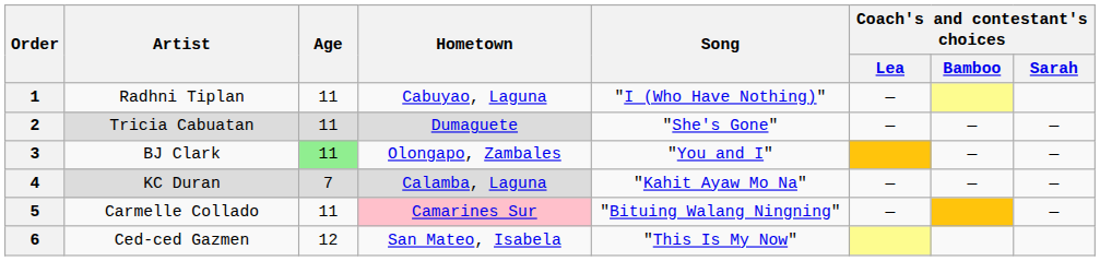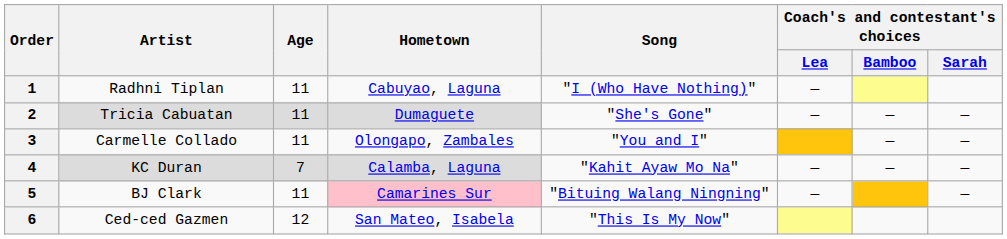 <table class="wikitable" style="text-align:center; line-height:17px; width:100%;">
 <tr>
 <th rowspan="2" scope="col" width="05%">Order</th>
 <th rowspan="2" scope="col" width="20%">Artist</th>
 <th rowspan="2" scope="col" width="05%">Age</th>
 <th rowspan="2" scope="col" width="20%">Hometown</th>
 <th rowspan="2" scope="col" width="22%">Song</th>
 <th colspan="3" scope="col" width="28%">Coach's and contestant's choices</th>
 </tr>
 <tr>
 <th width="07%"><a href='#'>Lea</a></th>
 <th width="07%"><a href='#'>Bamboo</a></th>
 <th width="07%"><a href='#'>Sarah</a></th>
 </tr>
 <tr>
 <th>1</th>
 <td>Radhni Tiplan</td>
 <td>11</td>
 <td><a href='#'>Cabuyao</a>, <a href='#'>Laguna</a></td>
 <td>"<a href='#'>I (Who Have Nothing)</a>"</td>
 <td>—</td>
 <td style="background:#fdfc8f;"><strong></strong></td>
 <td><strong></strong></td>
 </tr>
 <tr>
 <th>2</th>
 <td style="background:#DCDCDC;">Tricia Cabuatan</td>
 <td style="background:#DCDCDC;">11</td>
 <td style="background:#DCDCDC;"><a href='#'>Dumaguete</a></td>
 <td>"<a href='#'>She's Gone</a>"</td>
 <td>—</td>
 <td>—</td>
 <td>—</td>
 </tr>
 <tr>
 <th>3</th>
-<td>BJ Clark</td>
-<td style="background: lightgreen;">11</td>
+<td>Carmelle Collado</td>
+<td>11</td>
 <td><a href='#'>Olongapo</a>, <a href='#'>Zambales</a></td>
 <td>"<a href='#'>You and I</a>"</td>
 <td style="background:#FFC40C;"><strong></strong></td>
 <td>—</td>
 <td>—</td>
 </tr>
 <tr>
 <th>4</th>
 <td style="background:#DCDCDC;">KC Duran</td>
 <td style="background:#DCDCDC;">7</td>
 <td style="background:#DCDCDC;"><a href='#'>Calamba</a>, <a href='#'>Laguna</a></td>
 <td>"<a href='#'>Kahit Ayaw Mo Na</a>"</td>
 <td>—</td>
 <td>—</td>
 <td>—</td>
 </tr>
 <tr>
 <th>5</th>
-<td>Carmelle Collado</td>
+<td>BJ Clark</td>
 <td>11</td>
 <td style="background: pink;"><a href='#'>Camarines Sur</a></td>
 <td>"<a href='#'>Bituing Walang Ningning</a>"</td>
 <td>—</td>
 <td style="background:#FFC40C;"><strong></strong></td>
 <td>—</td>
 </tr>
 <tr>
 <th>6</th>
 <td>Ced-ced Gazmen</td>
 <td>12</td>
 <td><a href='#'>San Mateo</a>, <a href='#'>Isabela</a></td>
 <td>"<a href='#'>This Is My Now</a>"</td>
 <td style="background:#fdfc8f;"><strong></strong></td>
 <td><strong></strong></td>
 <td><strong></strong></td>
 </tr>
 </table>
